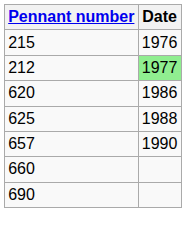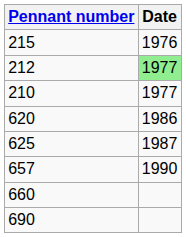 <table class="wikitable" style="text-align:left">
 <tr>
 <th><a href='#'>Pennant number</a></th>
 <th>Date</th>
 </tr>
 <tr>
 <td>215</td>
 <td>1976</td>
 </tr>
 <tr>
 <td>212</td>
 <td style="background: lightgreen;">1977</td>
 </tr>
 <tr>
+<td>210</td>
+<td>1977</td>
+</tr>
+<tr>
 <td>620</td>
 <td>1986</td>
 </tr>
 <tr>
 <td>625</td>
-<td>1988</td>
+<td>1987</td>
 </tr>
 <tr>
 <td>657</td>
 <td>1990</td>
 </tr>
 <tr>
 <td>660</td>
 <td></td>
 </tr>
 <tr>
 <td>690</td>
 <td></td>
 </tr>
 <tr>
 </tr>
 </table>
